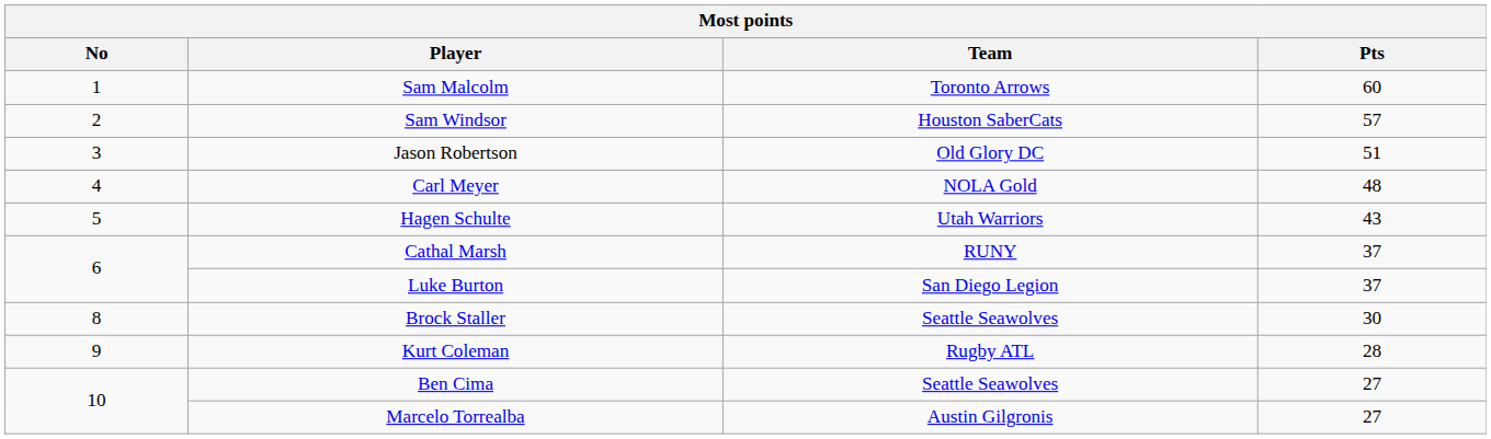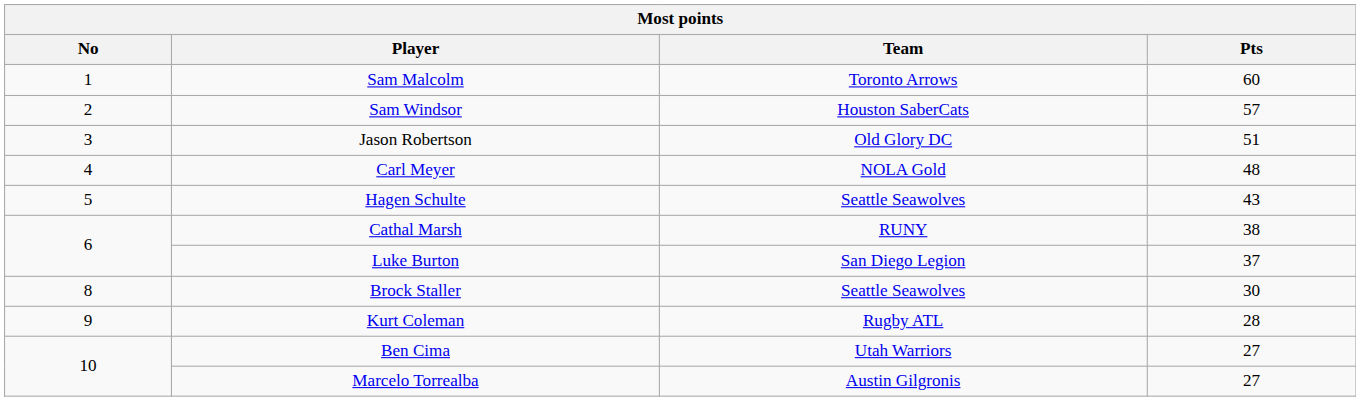 <table class="wikitable collapsible sortable" style="text-align:center; line-height:130%; font-size:100%; width:100%;">
 <tr>
 <th colspan="100%">Most points</th>
 </tr>
 <tr>
 <th style="width:12%;">No</th>
 <th style="width:35%;">Player</th>
 <th style="width:35%;">Team</th>
 <th style="width:15%;">Pts<br></th>
 </tr>
 <tr>
 <td>1</td>
 <td> <a href='#'>Sam Malcolm</a></td>
 <td><a href='#'>Toronto Arrows</a></td>
 <td>60</td>
 </tr>
 <tr>
 <td>2</td>
 <td> <a href='#'>Sam Windsor</a></td>
 <td><a href='#'>Houston SaberCats</a></td>
 <td>57</td>
 </tr>
 <tr>
 <td>3</td>
 <td> Jason Robertson</td>
 <td><a href='#'>Old Glory DC</a></td>
 <td>51</td>
 </tr>
 <tr>
 <td>4</td>
 <td> <a href='#'>Carl Meyer</a></td>
 <td><a href='#'>NOLA Gold</a></td>
 <td>48</td>
 </tr>
 <tr>
 <td>5</td>
 <td> <a href='#'>Hagen Schulte</a></td>
-<td><a href='#'>Utah Warriors</a></td>
+<td><a href='#'>Seattle Seawolves</a></td>
 <td>43</td>
 </tr>
 <tr>
 <td rowspan=2>6</td>
 <td> <a href='#'>Cathal Marsh</a></td>
 <td><a href='#'>RUNY</a></td>
-<td>37</td>
+<td>38</td>
 </tr>
 <tr>
 <td> <a href='#'>Luke Burton</a></td>
 <td><a href='#'>San Diego Legion</a></td>
 <td>37</td>
 </tr>
 <tr>
 <td>8</td>
 <td> <a href='#'>Brock Staller</a></td>
 <td><a href='#'>Seattle Seawolves</a></td>
 <td>30</td>
 </tr>
 <tr>
 <td>9</td>
 <td> <a href='#'>Kurt Coleman</a></td>
 <td><a href='#'>Rugby ATL</a></td>
 <td>28</td>
 </tr>
 <tr>
 <td rowspan=2>10</td>
 <td> <a href='#'>Ben Cima</a></td>
-<td><a href='#'>Seattle Seawolves</a></td>
+<td><a href='#'>Utah Warriors</a></td>
 <td>27</td>
 </tr>
 <tr>
 <td> <a href='#'>Marcelo Torrealba</a></td>
 <td><a href='#'>Austin Gilgronis</a></td>
 <td>27</td>
 </tr>
 </table>
